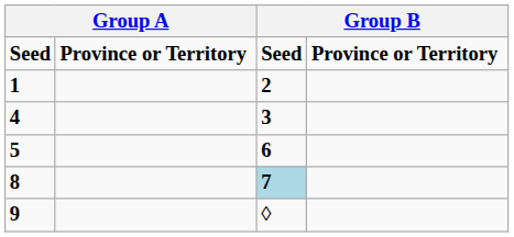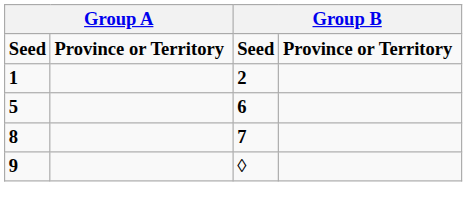 <table class="wikitable">
 <tr>
 <th colspan=2><a href='#'>Group A</a></th>
 <th colspan=2><a href='#'>Group B</a></th>
 </tr>
 <tr>
 <td width=10%><strong>Seed</strong></td>
 <td width=40%><strong>Province or Territory</strong></td>
 <td width=10%><strong>Seed</strong></td>
 <td width=40%><strong>Province or Territory</strong></td>
 </tr>
 <tr>
 <td><strong>1</strong></td>
 <td></td>
 <td><strong>2</strong></td>
 <td></td>
 </tr>
 <tr>
-<td><strong>4</strong></td>
-<td></td>
-<td><strong>3</strong></td>
-<td></td>
-</tr>
-<tr>
 <td><strong>5</strong></td>
 <td></td>
 <td><strong>6</strong></td>
 <td></td>
 </tr>
 <tr>
 <td><strong>8</strong></td>
 <td></td>
-<td style="background: lightblue;"><strong>7</strong></td>
+<td><strong>7</strong></td>
 <td></td>
 </tr>
 <tr>
 <td><strong>9</strong></td>
 <td></td>
 <td><strong>◊</strong></td>
 <td></td>
 </tr>
 </table>
